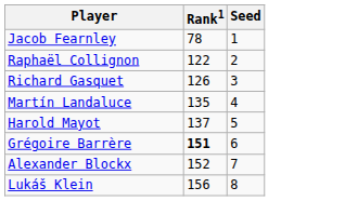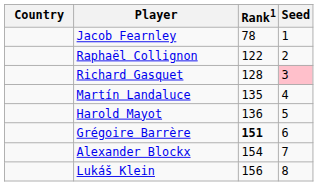 <table class="sortable wikitable">
 <tr>
+<th width="70">Country</th>
 <th width="175">Player</th>
 <th>Rank<sup>1</sup></th>
 <th>Seed</th>
 </tr>
 <tr>
+<td></td>
 <td><a href='#'>Jacob Fearnley</a></td>
 <td>78</td>
 <td>1</td>
 </tr>
 <tr>
+<td></td>
 <td><a href='#'>Raphaël Collignon</a></td>
 <td>122</td>
 <td>2</td>
 </tr>
 <tr>
+<td></td>
 <td><a href='#'>Richard Gasquet</a></td>
-<td>126</td>
-<td>3</td>
+<td>128</td>
+<td style="background: pink;">3</td>
 </tr>
 <tr>
+<td></td>
 <td><a href='#'>Martín Landaluce</a></td>
 <td>135</td>
 <td>4</td>
 </tr>
 <tr>
+<td></td>
 <td><a href='#'>Harold Mayot</a></td>
-<td>137</td>
+<td>136</td>
 <td>5</td>
 </tr>
 <tr>
+<td></td>
 <td><a href='#'>Grégoire Barrère</a></td>
 <td><strong>151</strong></td>
 <td>6</td>
 </tr>
 <tr>
+<td></td>
 <td><a href='#'>Alexander Blockx</a></td>
-<td>152</td>
+<td>154</td>
 <td>7</td>
 </tr>
 <tr>
+<td></td>
 <td><a href='#'>Lukáš Klein</a></td>
 <td>156</td>
 <td>8</td>
 </tr>
 </table>
